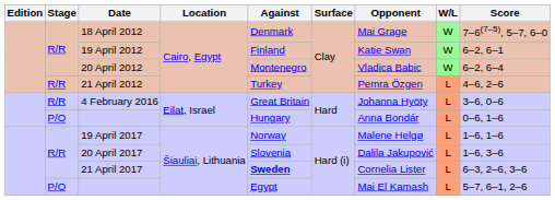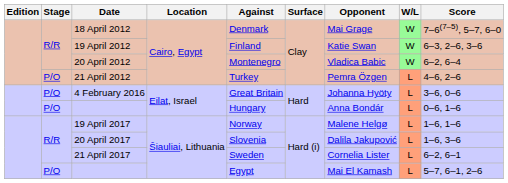 <table class=wikitable style=font-size:97%>
 <tr>
 <th>Edition</th>
 <th>Stage</th>
 <th>Date</th>
 <th>Location</th>
 <th>Against</th>
 <th>Surface</th>
 <th>Opponent</th>
 <th>W/L</th>
 <th>Score</th>
 </tr>
 <tr bgcolor="#EBC2AF">
 <td rowspan="4"></td>
 <td rowspan="3"><a href='#'>R/R</a></td>
 <td>18 April 2012</td>
 <td rowspan="4"><a href='#'>Cairo</a>, <a href='#'>Egypt</a></td>
 <td> <a href='#'>Denmark</a></td>
 <td rowspan="4">Clay</td>
 <td><a href='#'>Mai Grage</a></td>
 <td align=center bgcolor=98fb98>W</td>
 <td>7–6<sup>(7–5)</sup>, 5–7, 6–0</td>
 </tr>
 <tr bgcolor="#EBC2AF">
 <td>19 April 2012</td>
 <td> <a href='#'>Finland</a></td>
 <td><a href='#'>Katie Swan</a></td>
 <td align=center bgcolor=98fb98>W</td>
-<td>6–2, 6–1</td>
+<td>6–3, 2–6, 3–6</td>
 </tr>
 <tr bgcolor="#EBC2AF">
 <td>20 April 2012</td>
 <td> <a href='#'>Montenegro</a></td>
 <td><a href='#'>Vladica Babic</a></td>
 <td align=center bgcolor=98fb98>W</td>
 <td>6–2, 6–4</td>
 </tr>
 <tr bgcolor="#EBC2AF">
-<td rowspan="1"><a href='#'>R/R</a></td>
+<td rowspan="1"><a href='#'>P/O</a></td>
 <td>21 April 2012</td>
 <td> <a href='#'>Turkey</a></td>
 <td><a href='#'>Pemra Özgen</a></td>
 <td align=center bgcolor=ffa07a>L</td>
 <td>4–6, 2–6</td>
 </tr>
 <tr style="background:#ccf;">
 <td rowspan="2"></td>
-<td rowspan="1"><a href='#'>R/R</a></td>
+<td rowspan="1"><a href='#'>P/O</a></td>
 <td>4 February 2016</td>
 <td rowspan="2"><a href='#'>Eilat</a>, Israel</td>
 <td> <a href='#'>Great Britain</a></td>
 <td rowspan="2">Hard</td>
 <td><a href='#'>Johanna Hyöty</a></td>
 <td style="text-align:center; background:#ffa07a;">L</td>
 <td>3–6, 0–6</td>
 </tr>
 <tr style="background:#ccf;">
 <td rowspan="1"><a href='#'>P/O</a></td>
 <td></td>
 <td> <a href='#'>Hungary</a></td>
 <td><a href='#'>Anna Bondár</a></td>
 <td style="text-align:center; background:#ffa07a;">L</td>
 <td>0–6, 1–6</td>
 </tr>
 <tr style="background:#ccf;">
 <td rowspan="4"></td>
 <td rowspan="3"><a href='#'>R/R</a></td>
 <td>19 April 2017</td>
 <td rowspan="4"><a href='#'>Šiauliai</a>, Lithuania</td>
 <td> <a href='#'>Norway</a></td>
 <td rowspan="4">Hard (i)</td>
 <td><a href='#'>Malene Helgø</a></td>
 <td style="text-align:center; background:#ffa07a;">L</td>
 <td>1–6, 1–6</td>
 </tr>
 <tr style="background:#ccf;">
 <td>20 April 2017</td>
 <td> <a href='#'>Slovenia</a></td>
 <td><a href='#'>Dalila Jakupović</a></td>
 <td style="text-align:center; background:#ffa07a;">L</td>
 <td>1–6, 3–6</td>
 </tr>
 <tr style="background:#ccf;">
 <td>21 April 2017</td>
-<td><strong> <a href='#'>Sweden</a></strong></td>
+<td> <a href='#'>Sweden</a></td>
 <td><a href='#'>Cornelia Lister</a></td>
 <td style="text-align:center; background:#ffa07a;">L</td>
-<td>6–3, 2–6, 3–6</td>
+<td>6–2, 6–1</td>
 </tr>
 <tr style="background:#ccf;">
 <td rowspan="1"><a href='#'>P/O</a></td>
 <td></td>
 <td> <a href='#'>Egypt</a></td>
 <td><a href='#'>Mai El Kamash</a></td>
 <td style="text-align:center; background:#ffa07a;">L</td>
 <td>5–7, 6–1, 2–6</td>
 </tr>
 </table>
